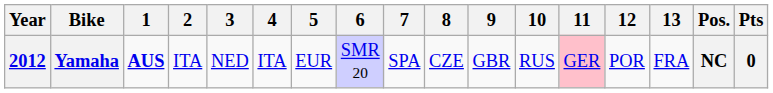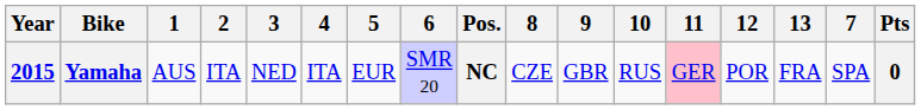 <table class="wikitable" style="text-align:center; font-size:90%">
 <tr>
 <th>Year</th>
 <th>Bike</th>
 <th>1</th>
 <th>2</th>
 <th>3</th>
 <th>4</th>
 <th>5</th>
 <th>6</th>
-<th>7</th>
+<th>Pos.</th>
 <th>8</th>
 <th>9</th>
 <th>10</th>
 <th>11</th>
 <th>12</th>
 <th>13</th>
-<th>Pos.</th>
+<th>7</th>
 <th>Pts</th>
 </tr>
 <tr>
-<th><a href='#'>2012</a></th>
+<th><a href='#'>2015</a></th>
 <th><a href='#'>Yamaha</a></th>
-<td><strong><a href='#'>AUS</a></strong></td>
+<td><a href='#'>AUS</a></td>
 <td><a href='#'>ITA</a></td>
 <td><a href='#'>NED</a></td>
 <td><a href='#'>ITA</a></td>
 <td><a href='#'>EUR</a></td>
 <td style="background:#cfcfff;"><a href='#'>SMR</a><br><small>20</small></td>
-<td><a href='#'>SPA</a></td>
+<th>NC</th>
 <td><a href='#'>CZE</a></td>
 <td><a href='#'>GBR</a></td>
 <td><a href='#'>RUS</a></td>
 <td style="background: pink;"><a href='#'>GER</a></td>
 <td><a href='#'>POR</a></td>
 <td><a href='#'>FRA</a></td>
-<th>NC</th>
+<td><a href='#'>SPA</a></td>
 <th>0</th>
 </tr>
 </table>
